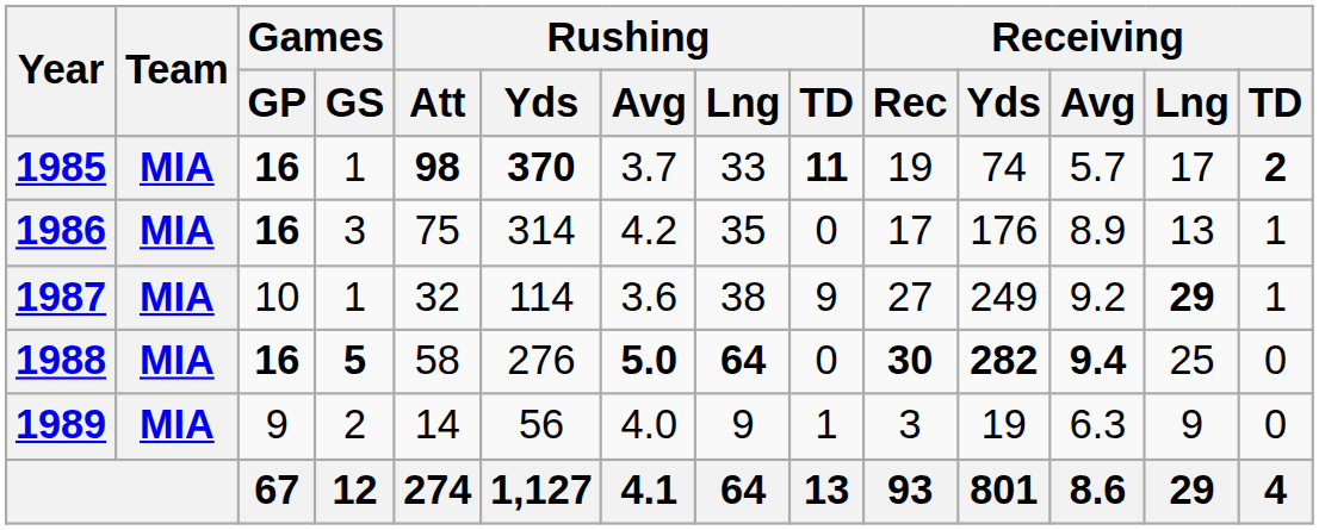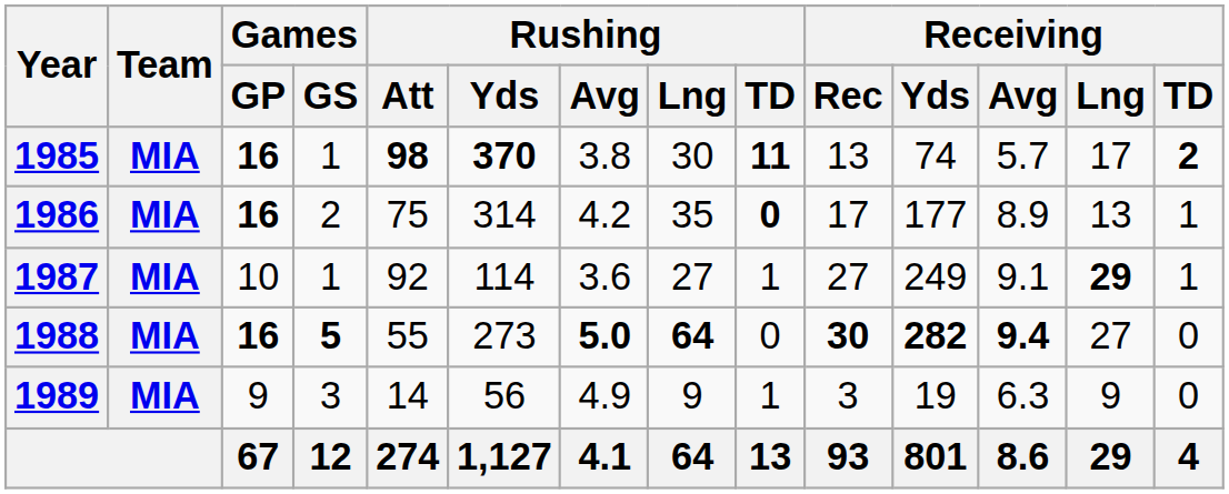 <table class="wikitable" style="text-align:center;">
 <tr>
 <th rowspan="2">Year</th>
 <th rowspan="2">Team</th>
 <th colspan="2">Games</th>
 <th colspan="5">Rushing</th>
 <th colspan="5">Receiving</th>
 </tr>
 <tr>
 <th>GP</th>
 <th>GS</th>
 <th>Att</th>
 <th>Yds</th>
 <th>Avg</th>
 <th>Lng</th>
 <th>TD</th>
 <th>Rec</th>
 <th>Yds</th>
 <th>Avg</th>
 <th>Lng</th>
 <th>TD</th>
 </tr>
 <tr>
 <th><a href='#'>1985</a></th>
 <th><a href='#'>MIA</a></th>
 <td><strong>16</strong></td>
 <td>1</td>
 <td><strong>98</strong></td>
 <td><strong>370</strong></td>
-<td>3.7</td>
-<td>33</td>
+<td>3.8</td>
+<td>30</td>
 <td><strong>11</strong></td>
-<td>19</td>
+<td>13</td>
 <td>74</td>
 <td>5.7</td>
 <td>17</td>
 <td><strong>2</strong></td>
 </tr>
 <tr>
 <th><a href='#'>1986</a></th>
 <th><a href='#'>MIA</a></th>
 <td><strong>16</strong></td>
-<td>3</td>
+<td>2</td>
 <td>75</td>
 <td>314</td>
 <td>4.2</td>
 <td>35</td>
-<td>0</td>
+<td><strong>0</strong></td>
 <td>17</td>
-<td>176</td>
+<td>177</td>
 <td>8.9</td>
 <td>13</td>
 <td>1</td>
 </tr>
 <tr>
 <th><a href='#'>1987</a></th>
 <th><a href='#'>MIA</a></th>
 <td>10</td>
 <td>1</td>
-<td>32</td>
+<td>92</td>
 <td>114</td>
 <td>3.6</td>
-<td>38</td>
-<td>9</td>
+<td>27</td>
+<td>1</td>
 <td>27</td>
 <td>249</td>
-<td>9.2</td>
+<td>9.1</td>
 <td><strong>29</strong></td>
 <td>1</td>
 </tr>
 <tr>
 <th><a href='#'>1988</a></th>
 <th><a href='#'>MIA</a></th>
 <td><strong>16</strong></td>
 <td><strong>5</strong></td>
-<td>58</td>
-<td>276</td>
+<td>55</td>
+<td>273</td>
 <td><strong>5.0</strong></td>
 <td><strong>64</strong></td>
 <td>0</td>
 <td><strong>30</strong></td>
 <td><strong>282</strong></td>
 <td><strong>9.4</strong></td>
-<td>25</td>
+<td>27</td>
 <td>0</td>
 </tr>
 <tr>
 <th><a href='#'>1989</a></th>
 <th><a href='#'>MIA</a></th>
 <td>9</td>
-<td>2</td>
+<td>3</td>
 <td>14</td>
 <td>56</td>
-<td>4.0</td>
+<td>4.9</td>
 <td>9</td>
 <td>1</td>
 <td>3</td>
 <td>19</td>
 <td>6.3</td>
 <td>9</td>
 <td>0</td>
 </tr>
 <tr>
 <th colspan="2"></th>
 <th>67</th>
 <th>12</th>
 <th>274</th>
 <th>1,127</th>
 <th>4.1</th>
 <th>64</th>
 <th>13</th>
 <th>93</th>
 <th>801</th>
 <th>8.6</th>
 <th>29</th>
 <th>4</th>
 </tr>
 </table>
